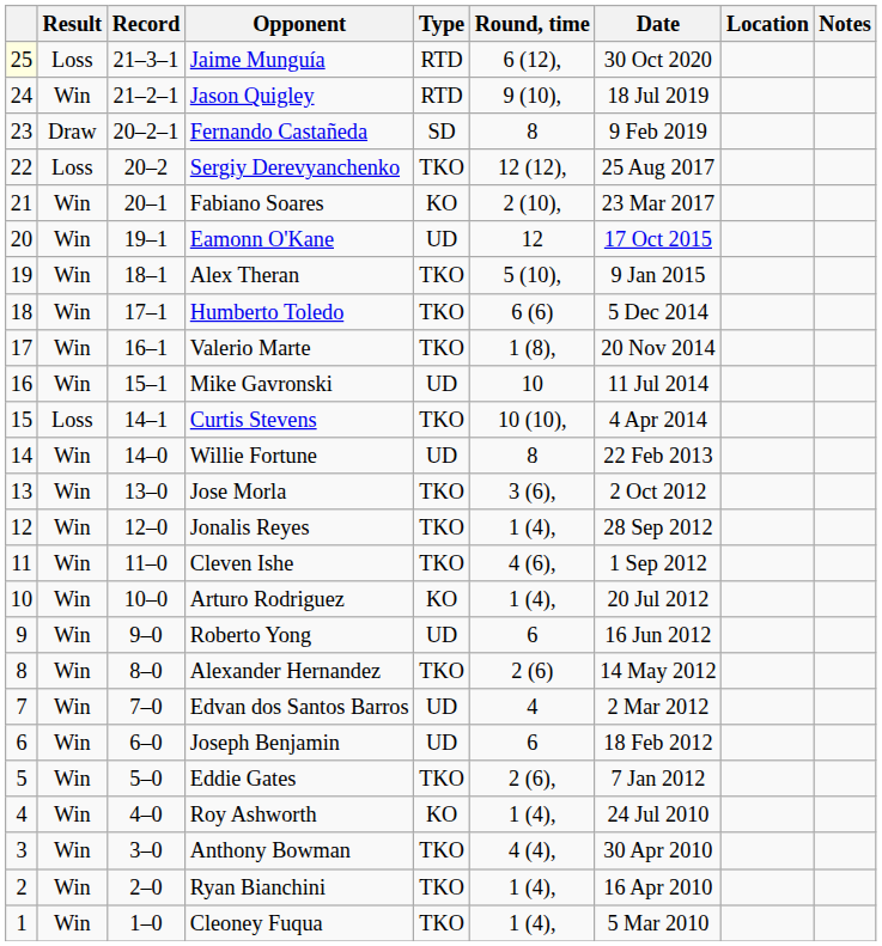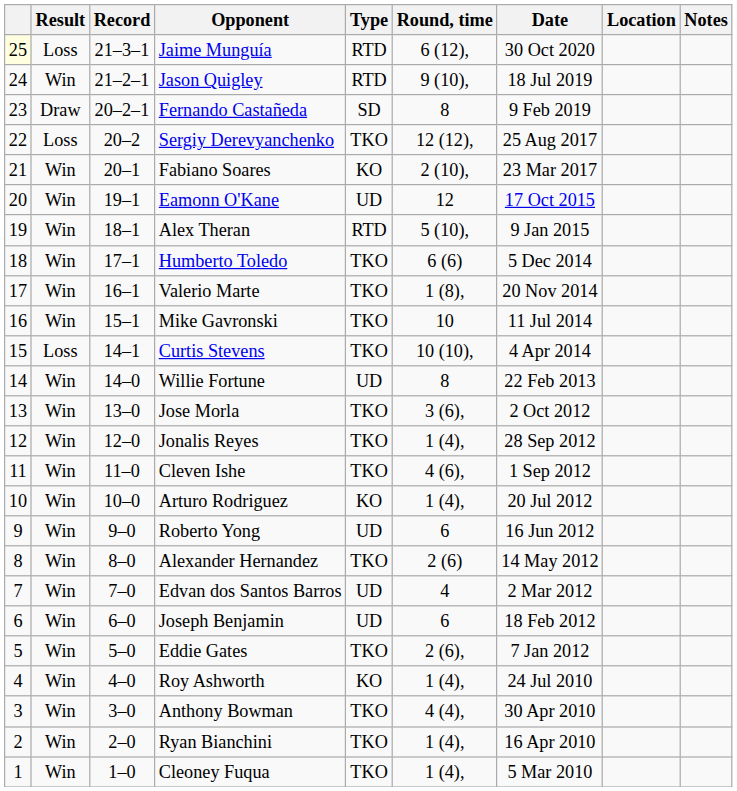 <table class="wikitable" style="text-align:center; font-size:95%">
 <tr>
 <th></th>
 <th>Result</th>
 <th>Record</th>
 <th>Opponent</th>
 <th>Type</th>
 <th>Round, time</th>
 <th>Date</th>
 <th>Location</th>
 <th>Notes</th>
 </tr>
 <tr>
 <td style="background: lightyellow;">25</td>
 <td>Loss</td>
 <td>21–3–1</td>
 <td align=left> <a href='#'>Jaime Munguía</a></td>
 <td>RTD</td>
 <td>6 (12), </td>
 <td>30 Oct 2020</td>
 <td align=left> </td>
 <td align=left></td>
 </tr>
 <tr>
 <td>24</td>
 <td>Win</td>
 <td>21–2–1</td>
 <td style="text-align:left;"> <a href='#'>Jason Quigley</a></td>
 <td>RTD</td>
 <td>9 (10), </td>
 <td>18 Jul 2019</td>
 <td style="text-align:left;"> </td>
 <td style="text-align:left;"></td>
 </tr>
 <tr>
 <td>23</td>
 <td>Draw</td>
 <td>20–2–1</td>
 <td style="text-align:left;"> <a href='#'>Fernando Castañeda</a></td>
 <td>SD</td>
 <td>8</td>
 <td>9 Feb 2019</td>
 <td style="text-align:left;"> </td>
 <td></td>
 </tr>
 <tr>
 <td>22</td>
 <td>Loss</td>
 <td>20–2</td>
 <td style="text-align:left;"> <a href='#'>Sergiy Derevyanchenko</a></td>
 <td>TKO</td>
 <td>12 (12), </td>
 <td>25 Aug 2017</td>
 <td style="text-align:left;"> </td>
 <td></td>
 </tr>
 <tr>
 <td>21</td>
 <td>Win</td>
 <td>20–1</td>
 <td style="text-align:left;"> Fabiano Soares</td>
 <td>KO</td>
 <td>2 (10), </td>
 <td>23 Mar 2017</td>
 <td style="text-align:left;"> </td>
 <td style="text-align:left;"></td>
 </tr>
 <tr>
 <td>20</td>
 <td>Win</td>
 <td>19–1</td>
 <td style="text-align:left;"> <a href='#'>Eamonn O'Kane</a></td>
 <td>UD</td>
 <td>12</td>
 <td><a href='#'>17 Oct 2015</a></td>
 <td style="text-align:left;"> </td>
 <td style="text-align:left;"></td>
 </tr>
 <tr>
 <td>19</td>
 <td>Win</td>
 <td>18–1</td>
 <td style="text-align:left;"> Alex Theran</td>
-<td>TKO</td>
+<td>RTD</td>
 <td>5 (10), </td>
 <td>9 Jan 2015</td>
 <td style="text-align:left;"> </td>
 <td style="text-align:left;"></td>
 </tr>
 <tr>
 <td>18</td>
 <td>Win</td>
 <td>17–1</td>
 <td style="text-align:left;"> <a href='#'>Humberto Toledo</a></td>
 <td>TKO</td>
 <td>6 (6)</td>
 <td>5 Dec 2014</td>
 <td style="text-align:left;"> </td>
 <td></td>
 </tr>
 <tr>
 <td>17</td>
 <td>Win</td>
 <td>16–1</td>
 <td style="text-align:left;"> Valerio Marte</td>
 <td>TKO</td>
 <td>1 (8), </td>
 <td>20 Nov 2014</td>
 <td style="text-align:left;"> </td>
 <td></td>
 </tr>
 <tr>
 <td>16</td>
 <td>Win</td>
 <td>15–1</td>
 <td style="text-align:left;"> Mike Gavronski</td>
-<td>UD</td>
+<td>TKO</td>
 <td>10</td>
 <td>11 Jul 2014</td>
 <td style="text-align:left;"> </td>
 <td style="text-align:left;"></td>
 </tr>
 <tr>
 <td>15</td>
 <td>Loss</td>
 <td>14–1</td>
 <td style="text-align:left;"> <a href='#'>Curtis Stevens</a></td>
 <td>TKO</td>
 <td>10 (10), </td>
 <td>4 Apr 2014</td>
 <td style="text-align:left;"> </td>
 <td></td>
 </tr>
 <tr>
 <td>14</td>
 <td>Win</td>
 <td>14–0</td>
 <td style="text-align:left;"> Willie Fortune</td>
 <td>UD</td>
 <td>8</td>
 <td>22 Feb 2013</td>
 <td style="text-align:left;"> </td>
 <td></td>
 </tr>
 <tr>
 <td>13</td>
 <td>Win</td>
 <td>13–0</td>
 <td style="text-align:left;"> Jose Morla</td>
 <td>TKO</td>
 <td>3 (6), </td>
 <td>2 Oct 2012</td>
 <td style="text-align:left;"> </td>
 <td></td>
 </tr>
 <tr>
 <td>12</td>
 <td>Win</td>
 <td>12–0</td>
 <td style="text-align:left;"> Jonalis Reyes</td>
 <td>TKO</td>
 <td>1 (4), </td>
 <td>28 Sep 2012</td>
 <td style="text-align:left;"> </td>
 <td></td>
 </tr>
 <tr>
 <td>11</td>
 <td>Win</td>
 <td>11–0</td>
 <td style="text-align:left;"> Cleven Ishe</td>
 <td>TKO</td>
 <td>4 (6), </td>
 <td>1 Sep 2012</td>
 <td style="text-align:left;"> </td>
 <td></td>
 </tr>
 <tr>
 <td>10</td>
 <td>Win</td>
 <td>10–0</td>
 <td style="text-align:left;"> Arturo Rodriguez</td>
 <td>KO</td>
 <td>1 (4), </td>
 <td>20 Jul 2012</td>
 <td style="text-align:left;"> </td>
 <td></td>
 </tr>
 <tr>
 <td>9</td>
 <td>Win</td>
 <td>9–0</td>
 <td style="text-align:left;"> Roberto Yong</td>
 <td>UD</td>
 <td>6</td>
 <td>16 Jun 2012</td>
 <td style="text-align:left;"> </td>
 <td></td>
 </tr>
 <tr>
 <td>8</td>
 <td>Win</td>
 <td>8–0</td>
 <td style="text-align:left;"> Alexander Hernandez</td>
 <td>TKO</td>
 <td>2 (6)</td>
 <td>14 May 2012</td>
 <td style="text-align:left;"> </td>
 <td></td>
 </tr>
 <tr>
 <td>7</td>
 <td>Win</td>
 <td>7–0</td>
 <td style="text-align:left;"> Edvan dos Santos Barros</td>
 <td>UD</td>
 <td>4</td>
 <td>2 Mar 2012</td>
 <td style="text-align:left;"> </td>
 <td></td>
 </tr>
 <tr>
 <td>6</td>
 <td>Win</td>
 <td>6–0</td>
 <td style="text-align:left;"> Joseph Benjamin</td>
 <td>UD</td>
 <td>6</td>
 <td>18 Feb 2012</td>
 <td style="text-align:left;"> </td>
 <td></td>
 </tr>
 <tr>
 <td>5</td>
 <td>Win</td>
 <td>5–0</td>
 <td style="text-align:left;"> Eddie Gates</td>
 <td>TKO</td>
 <td>2 (6), </td>
 <td>7 Jan 2012</td>
 <td style="text-align:left;"> </td>
 <td></td>
 </tr>
 <tr>
 <td>4</td>
 <td>Win</td>
 <td>4–0</td>
 <td style="text-align:left;"> Roy Ashworth</td>
 <td>KO</td>
 <td>1 (4), </td>
 <td>24 Jul 2010</td>
 <td style="text-align:left;"> </td>
 <td></td>
 </tr>
 <tr>
 <td>3</td>
 <td>Win</td>
 <td>3–0</td>
 <td style="text-align:left;"> Anthony Bowman</td>
 <td>TKO</td>
 <td>4 (4), </td>
 <td>30 Apr 2010</td>
 <td style="text-align:left;"> </td>
 <td></td>
 </tr>
 <tr>
 <td>2</td>
 <td>Win</td>
 <td>2–0</td>
 <td style="text-align:left;"> Ryan Bianchini</td>
 <td>TKO</td>
 <td>1 (4), </td>
 <td>16 Apr 2010</td>
 <td style="text-align:left;"> </td>
 <td></td>
 </tr>
 <tr>
 <td>1</td>
 <td>Win</td>
 <td>1–0</td>
 <td style="text-align:left;"> Cleoney Fuqua</td>
 <td>TKO</td>
 <td>1 (4), </td>
 <td>5 Mar 2010</td>
 <td style="text-align:left;"> </td>
 <td></td>
 </tr>
 </table>
